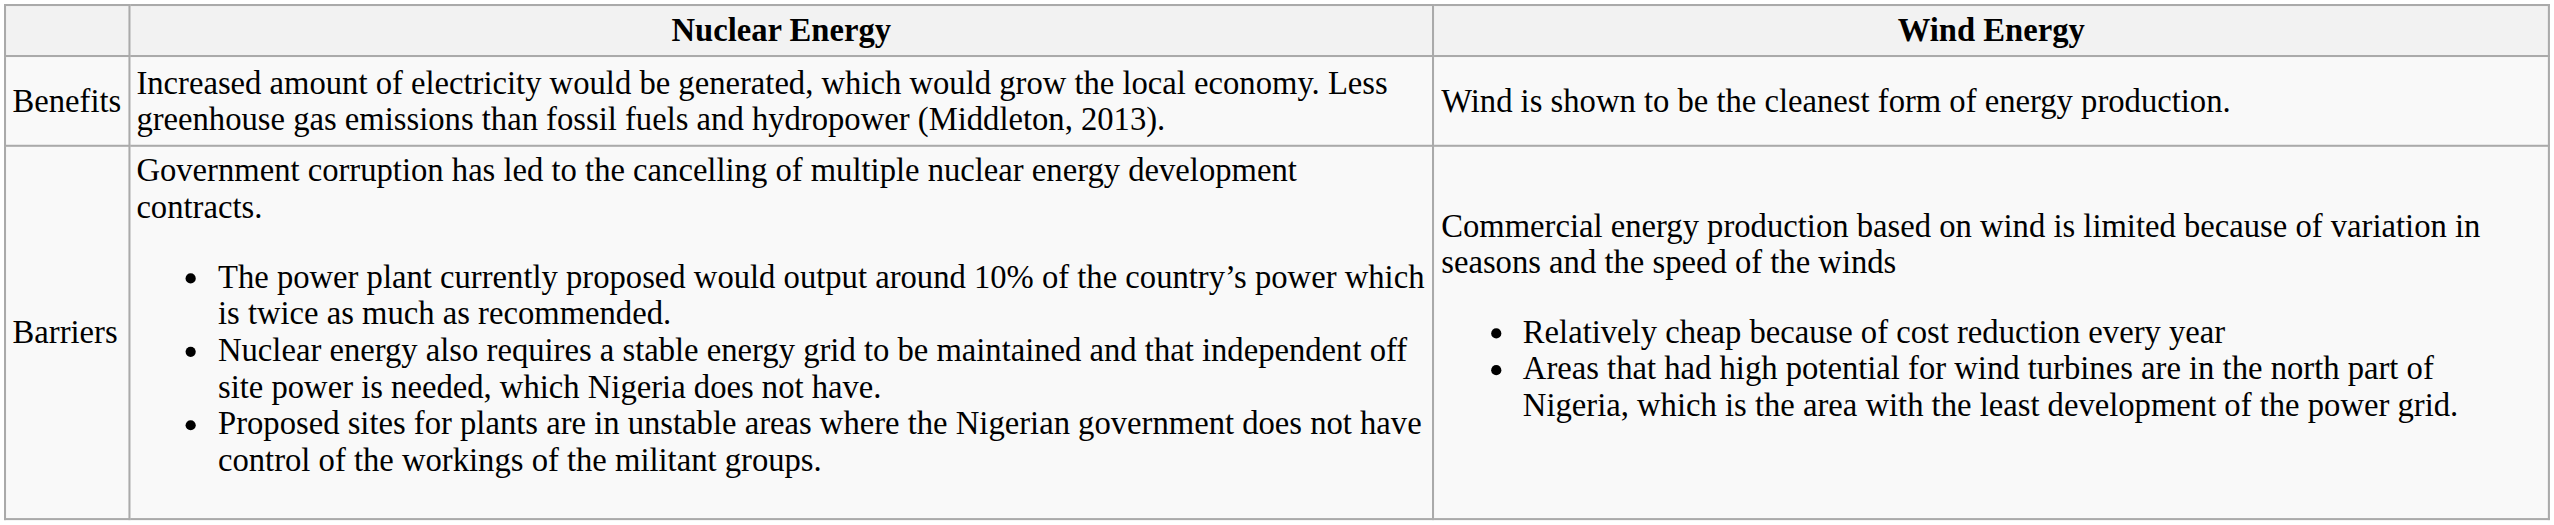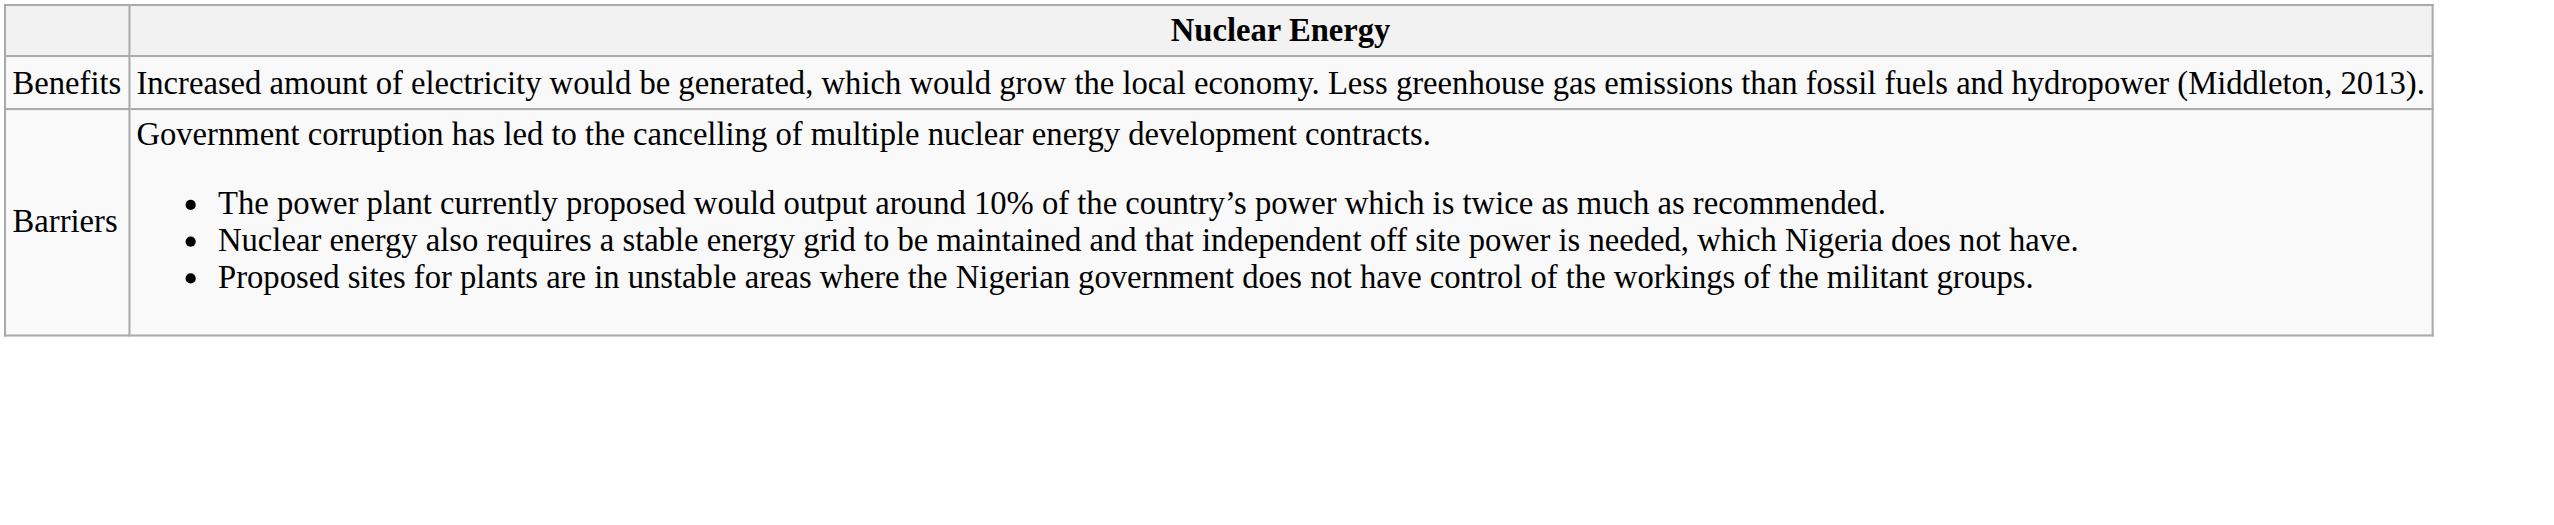 <table class="wikitable">
 <tr>
 <th></th>
 <th>Nuclear Energy</th>
-<th>Wind Energy</th>
 </tr>
 <tr>
 <td>Benefits</td>
 <td>Increased amount of electricity would be generated, which would grow the local economy. Less greenhouse gas emissions than fossil fuels and hydropower (Middleton, 2013).</td>
-<td>Wind is shown to be the cleanest form of energy production.</td>
 </tr>
 <tr>
 <td>Barriers</td>
 <td>Government corruption has led to the cancelling of multiple nuclear energy development contracts.<br><ul><li>The power plant currently proposed would output around 10% of the country’s power which is twice as much as recommended.</li><li>Nuclear energy also requires a stable energy grid to be maintained and that independent off site power is needed, which Nigeria does not have.</li><li>Proposed sites for plants are in unstable areas where the Nigerian government does not have control of the workings of the militant groups.</li></ul></td>
-<td>Commercial energy production based on wind is limited because of variation in seasons and the speed of the winds <br><ul><li>Relatively cheap because of cost reduction every year </li><li>Areas that had high potential for wind turbines are in the north part of Nigeria, which is the area with the least development of the power grid.</li></ul></td>
 </tr>
 </table>
